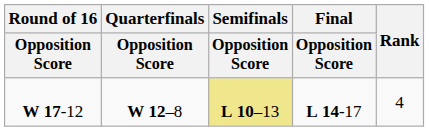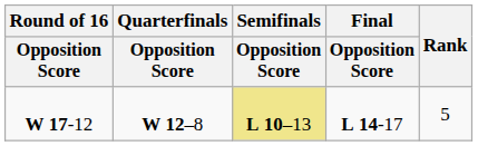 <table class=wikitable style="font-size:90%">
 <tr>
 <th>Round of 16</th>
 <th>Quarterfinals</th>
 <th>Semifinals</th>
 <th>Final</th>
 <th rowspan=2>Rank</th>
 </tr>
 <tr style="font-size:95%">
 <th>Opposition<br>Score</th>
 <th>Opposition<br>Score</th>
 <th>Opposition<br>Score</th>
 <th>Opposition<br>Score</th>
 </tr>
 <tr align=center>
 <td><br><strong>W</strong>  <strong>17</strong>-12</td>
 <td><br><strong>W</strong>  <strong>12</strong>–8</td>
 <td style="background: khaki;"><br><strong>L</strong>  <strong>10</strong>–13</td>
 <td><br><strong>L</strong>  <strong>14</strong>-17</td>
-<td>4</td>
+<td>5</td>
 </tr>
 </table>
